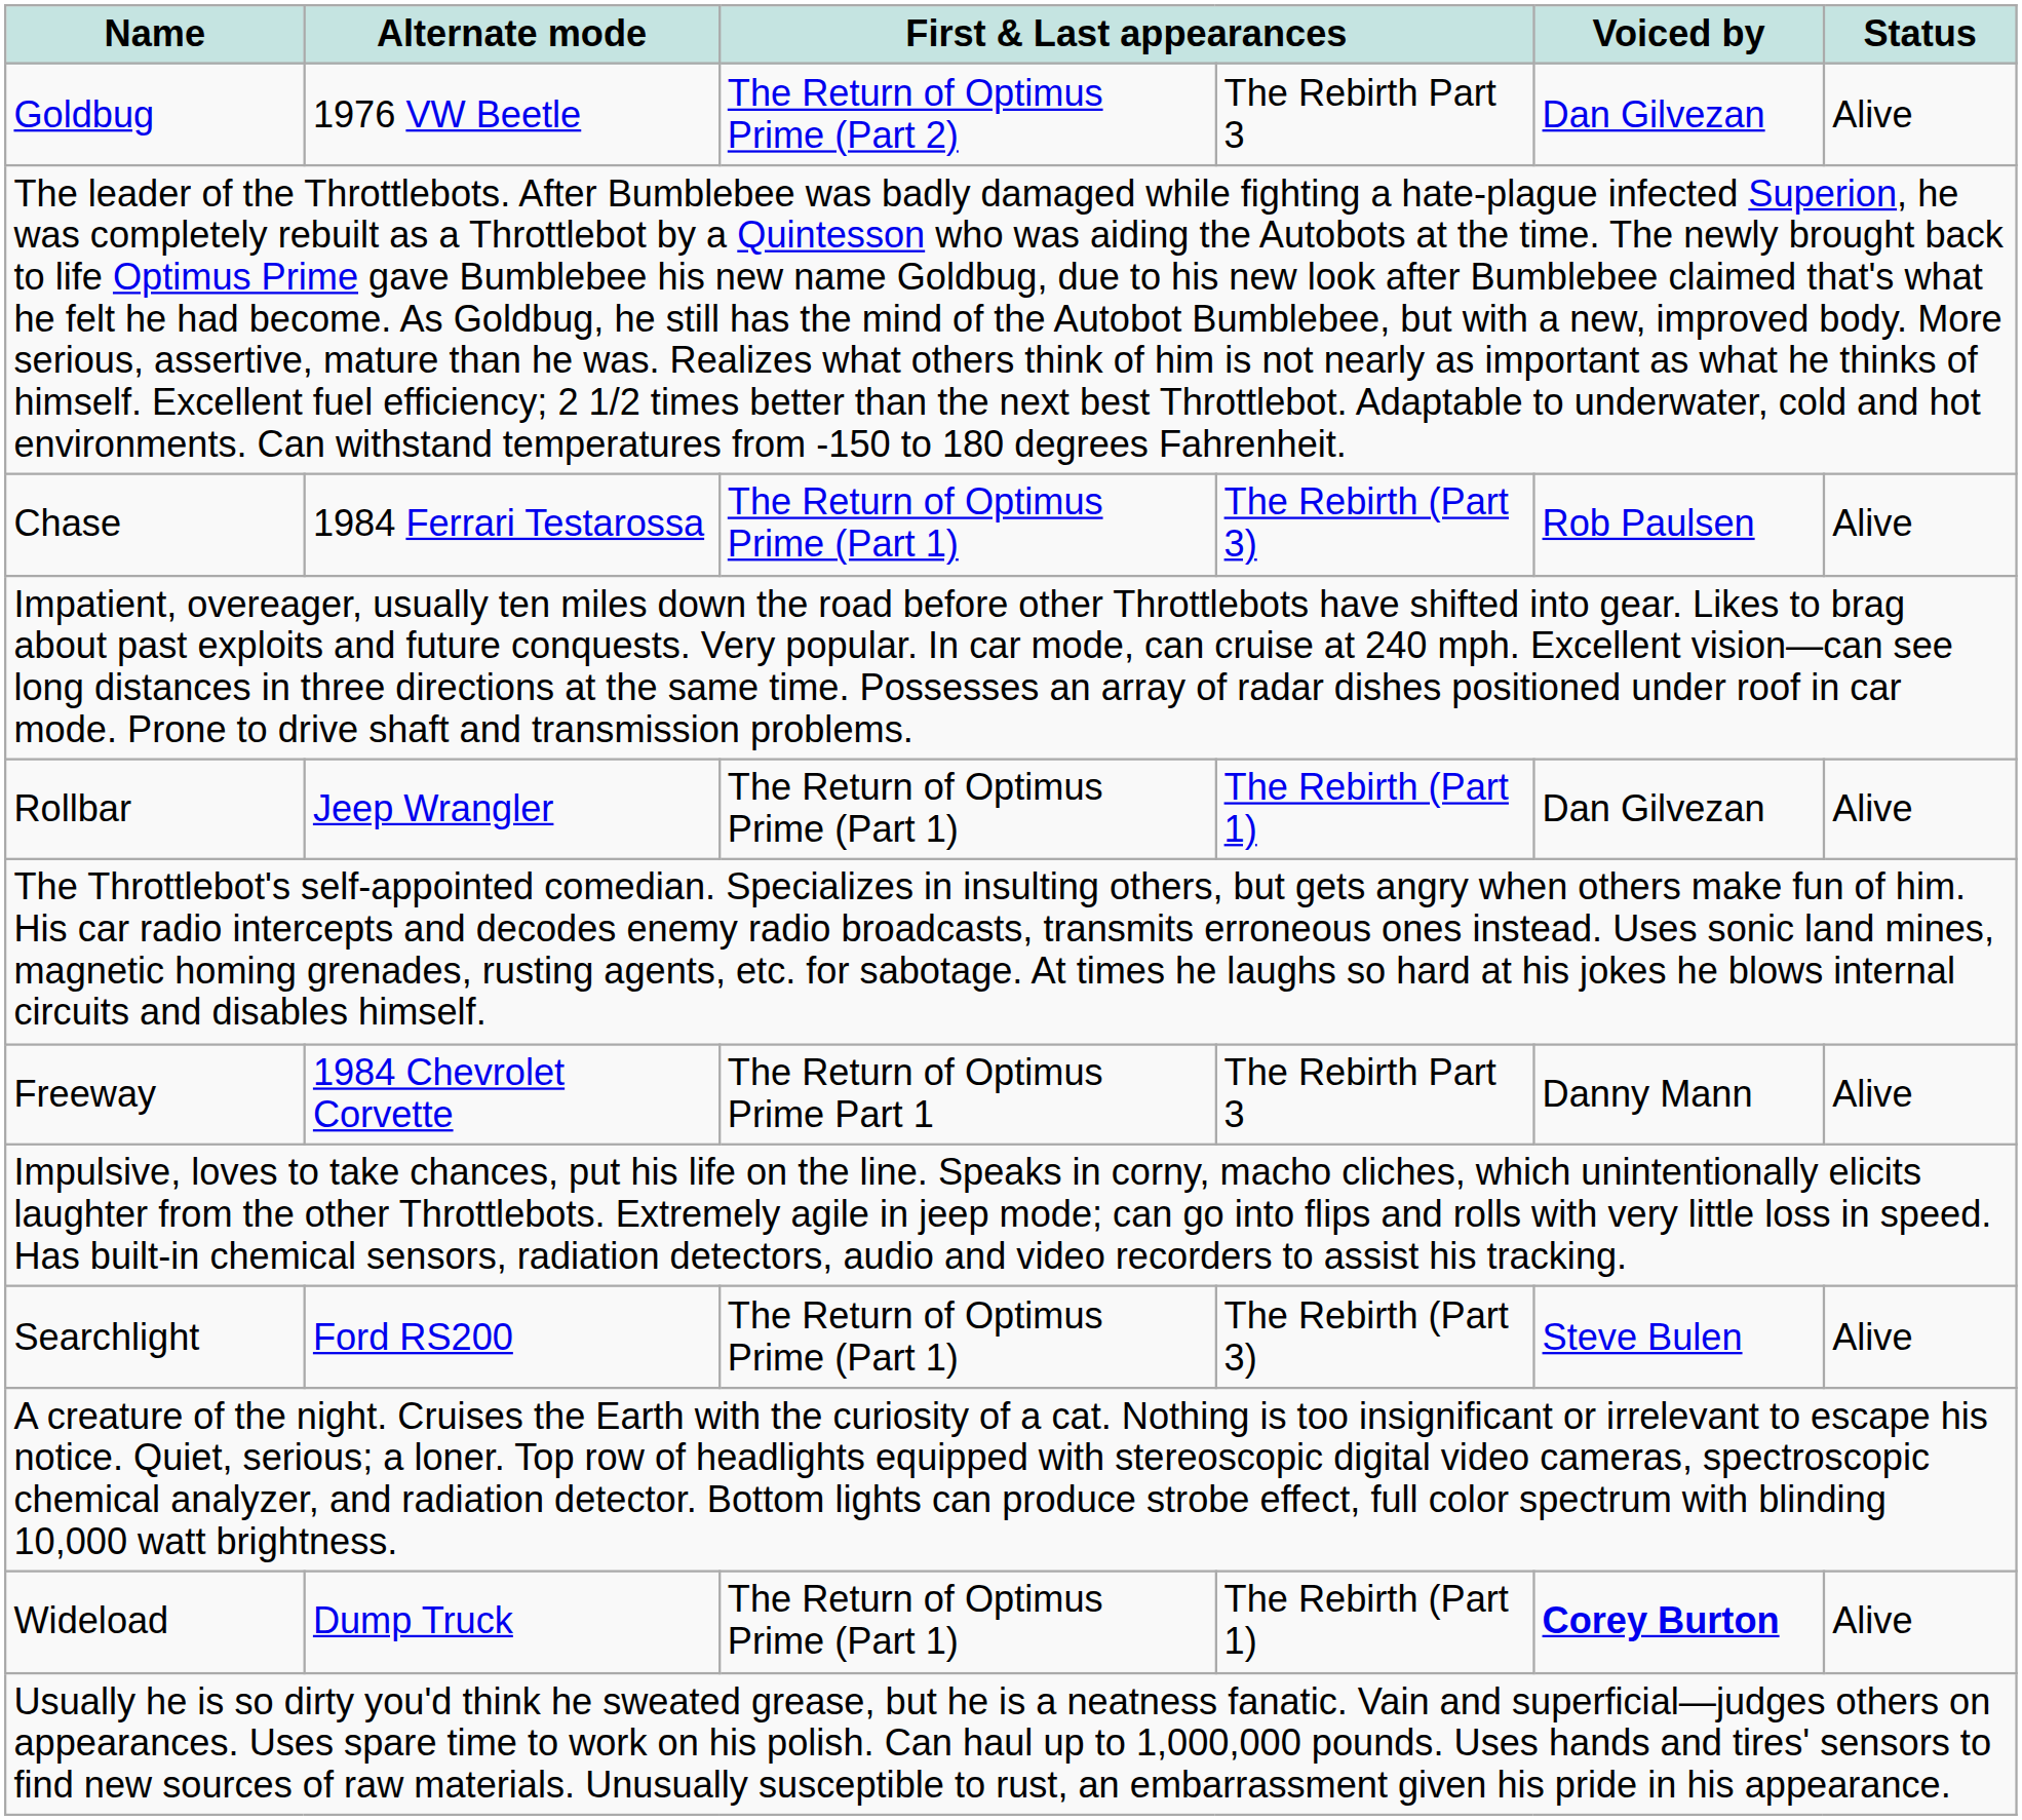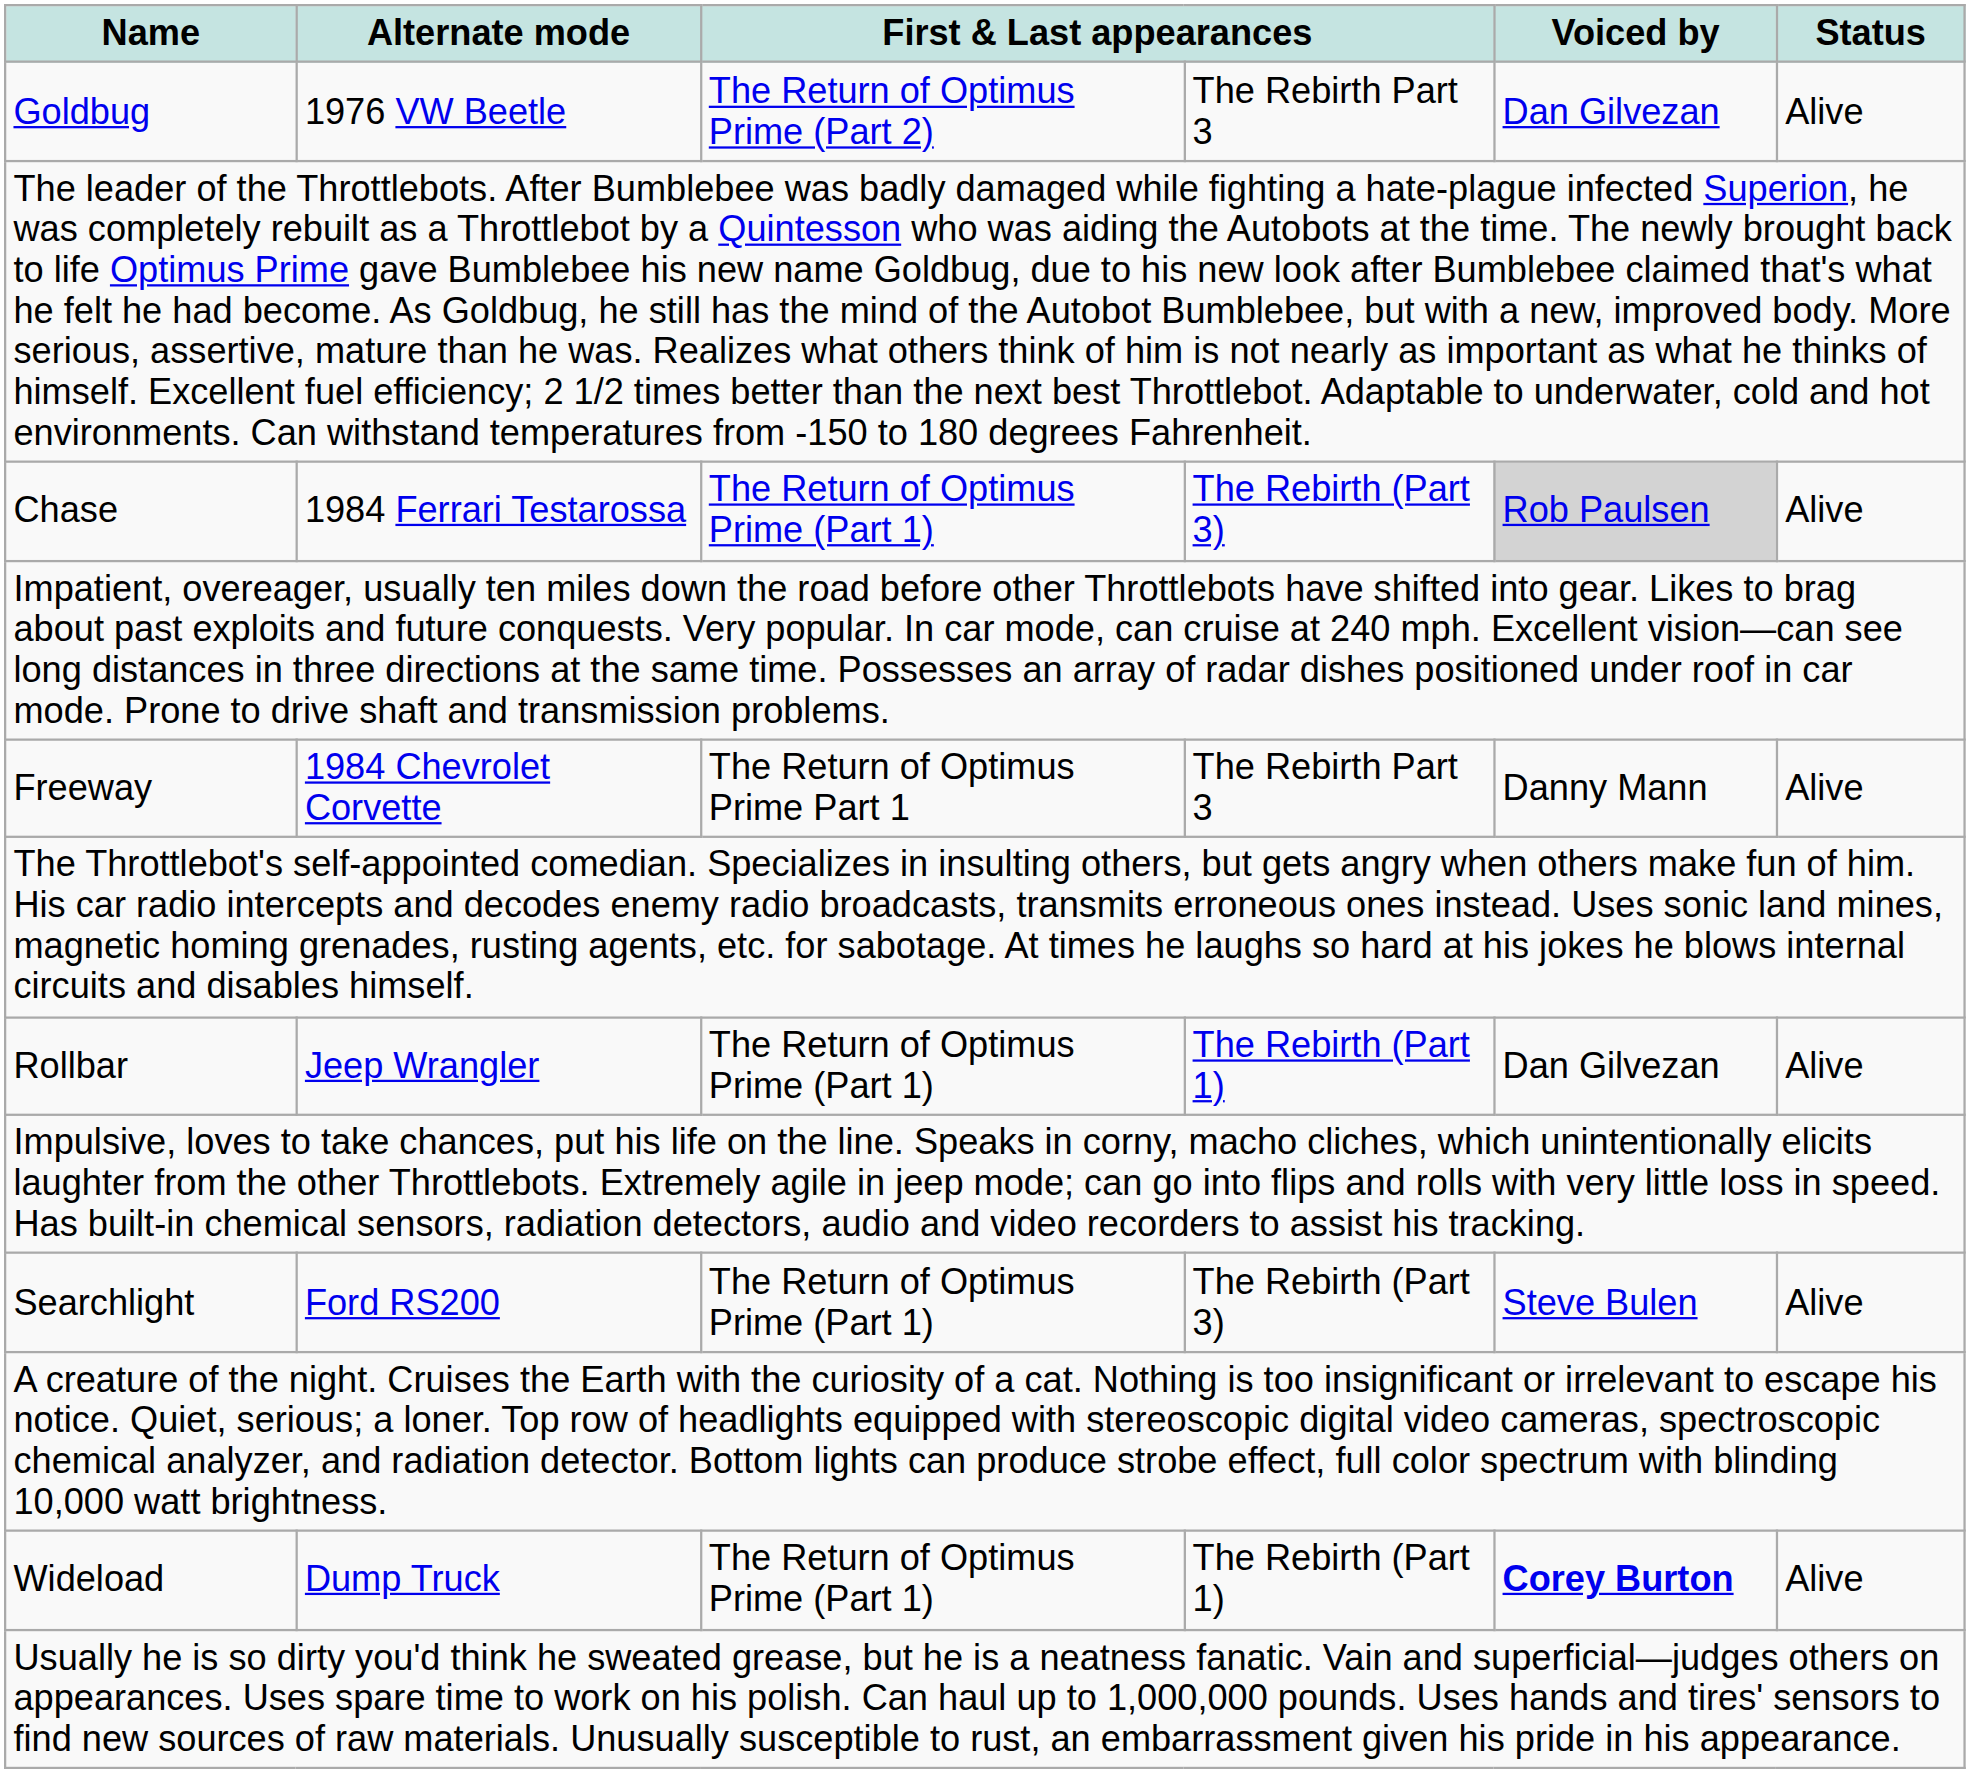 <table class="wikitable">
 <tr>
 <th style="background-color: #C5E4E1">Name</th>
 <th style="background-color: #C5E4E1">Alternate mode</th>
 <th colspan="2" align="center" style="background-color: #C5E4E1">First & Last appearances</th>
 <th style="background-color: #C5E4E1">Voiced by</th>
 <th style="background-color: #C5E4E1">Status</th>
 </tr>
 <tr>
 <td><a href='#'>Goldbug</a></td>
 <td>1976 <a href='#'>VW Beetle</a></td>
 <td><a href='#'>The Return of Optimus Prime (Part 2)</a></td>
 <td>The Rebirth Part 3</td>
 <td><a href='#'>Dan Gilvezan</a></td>
 <td>Alive</td>
 </tr>
 <tr>
 <td colspan="6" valign="top">The leader of the Throttlebots. After Bumblebee was badly damaged while fighting a hate-plague infected <a href='#'>Superion</a>, he was completely rebuilt as a Throttlebot by a <a href='#'>Quintesson</a> who was aiding the Autobots at the time. The newly brought back to life <a href='#'>Optimus Prime</a> gave Bumblebee his new name Goldbug, due to his new look after Bumblebee claimed that's what he felt he had become. As Goldbug, he still has the mind of the Autobot Bumblebee, but with a new, improved body. More serious, assertive, mature than he was. Realizes what others think of him is not nearly as important as what he thinks of himself. Excellent fuel efficiency; 2 1/2 times better than the next best Throttlebot. Adaptable to underwater, cold and hot environments. Can withstand temperatures from -150 to 180 degrees Fahrenheit.</td>
 </tr>
 <tr>
 <td>Chase</td>
 <td>1984 <a href='#'>Ferrari Testarossa</a></td>
 <td><a href='#'>The Return of Optimus Prime (Part 1)</a></td>
 <td><a href='#'>The Rebirth (Part 3)</a></td>
-<td><a href='#'>Rob Paulsen</a></td>
+<td style="background: lightgrey;"><a href='#'>Rob Paulsen</a></td>
 <td>Alive</td>
 </tr>
 <tr>
 <td colspan="6" valign="top">Impatient, overeager, usually ten miles down the road before other Throttlebots have shifted into gear. Likes to brag about past exploits and future conquests. Very popular. In car mode, can cruise at 240 mph. Excellent vision—can see long distances in three directions at the same time. Possesses an array of radar dishes positioned under roof in car mode. Prone to drive shaft and transmission problems.</td>
+</tr>
+<tr>
+<td>Freeway</td>
+<td><a href='#'>1984 Chevrolet Corvette</a></td>
+<td>The Return of Optimus Prime Part 1</td>
+<td>The Rebirth Part 3</td>
+<td>Danny Mann</td>
+<td>Alive</td>
+</tr>
+<tr>
+<td colspan="6" valign="top">The Throttlebot's self-appointed comedian. Specializes in insulting others, but gets angry when others make fun of him. His car radio intercepts and decodes enemy radio broadcasts, transmits erroneous ones instead. Uses sonic land mines, magnetic homing grenades, rusting agents, etc. for sabotage. At times he laughs so hard at his jokes he blows internal circuits and disables himself.</td>
 </tr>
 <tr>
 <td>Rollbar</td>
 <td><a href='#'>Jeep Wrangler</a></td>
 <td>The Return of Optimus Prime (Part 1)</td>
 <td><a href='#'>The Rebirth (Part 1)</a></td>
 <td>Dan Gilvezan</td>
-<td>Alive</td>
-</tr>
-<tr>
-<td colspan="6" valign="top">The Throttlebot's self-appointed comedian. Specializes in insulting others, but gets angry when others make fun of him. His car radio intercepts and decodes enemy radio broadcasts, transmits erroneous ones instead. Uses sonic land mines, magnetic homing grenades, rusting agents, etc. for sabotage. At times he laughs so hard at his jokes he blows internal circuits and disables himself.</td>
-</tr>
-<tr>
-<td>Freeway</td>
-<td><a href='#'>1984 Chevrolet Corvette</a></td>
-<td>The Return of Optimus Prime Part 1</td>
-<td>The Rebirth Part 3</td>
-<td>Danny Mann</td>
 <td>Alive</td>
 </tr>
 <tr>
 <td colspan="6" valign="top">Impulsive, loves to take chances, put his life on the line. Speaks in corny, macho cliches, which unintentionally elicits laughter from the other Throttlebots. Extremely agile in jeep mode; can go into flips and rolls with very little loss in speed. Has built-in chemical sensors, radiation detectors, audio and video recorders to assist his tracking.</td>
 </tr>
 <tr>
 <td>Searchlight</td>
 <td><a href='#'>Ford RS200</a></td>
 <td>The Return of Optimus Prime (Part 1)</td>
 <td>The Rebirth (Part 3)</td>
 <td><a href='#'>Steve Bulen</a></td>
 <td>Alive</td>
 </tr>
 <tr>
 <td colspan="6" valign="top">A creature of the night. Cruises the Earth with the curiosity of a cat. Nothing is too insignificant or irrelevant to escape his notice. Quiet, serious; a loner. Top row of headlights equipped with stereoscopic digital video cameras, spectroscopic chemical analyzer, and radiation detector. Bottom lights can produce strobe effect, full color spectrum with blinding 10,000 watt brightness.</td>
 </tr>
 <tr>
 <td>Wideload</td>
 <td><a href='#'>Dump Truck</a></td>
 <td>The Return of Optimus Prime (Part 1)</td>
 <td>The Rebirth (Part 1)</td>
 <td><strong><a href='#'>Corey Burton</a></strong></td>
 <td>Alive</td>
 </tr>
 <tr>
 <td colspan="6" valign="top">Usually he is so dirty you'd think he sweated grease, but he is a neatness fanatic. Vain and superficial—judges others on appearances. Uses spare time to work on his polish. Can haul up to 1,000,000 pounds. Uses hands and tires' sensors to find new sources of raw materials. Unusually susceptible to rust, an embarrassment given his pride in his appearance.</td>
 </tr>
 </table>
